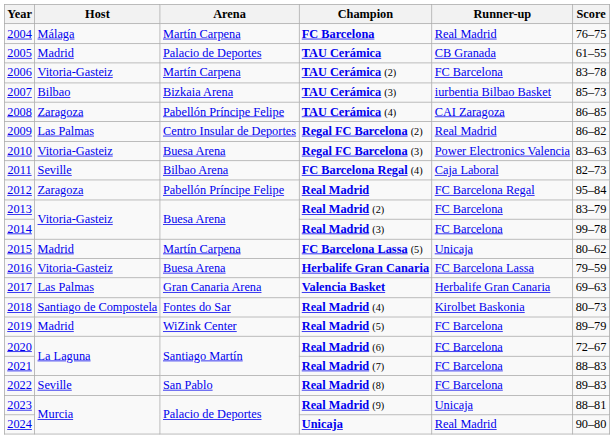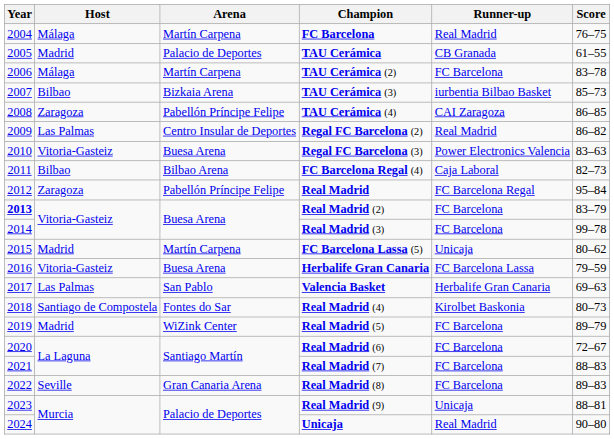 <table class="wikitable">
 <tr>
 <th>Year</th>
 <th>Host</th>
 <th>Arena</th>
 <th>Champion</th>
 <th>Runner-up</th>
 <th>Score</th>
 </tr>
 <tr>
 <td style="text-align:center"><a href='#'>2004</a></td>
 <td><a href='#'>Málaga</a></td>
 <td><a href='#'>Martín Carpena</a></td>
 <td><strong><a href='#'>FC Barcelona</a></strong></td>
 <td><a href='#'>Real Madrid</a></td>
 <td style="text-align:center">76–75</td>
 </tr>
 <tr>
 <td style="text-align:center"><a href='#'>2005</a></td>
 <td><a href='#'>Madrid</a></td>
 <td><a href='#'>Palacio de Deportes</a></td>
 <td><strong><a href='#'>TAU Cerámica</a></strong></td>
 <td><a href='#'>CB Granada</a></td>
 <td style="text-align:center">61–55</td>
 </tr>
 <tr>
 <td style="text-align:center"><a href='#'>2006</a></td>
-<td><a href='#'>Vitoria-Gasteiz</a></td>
+<td><a href='#'>Málaga</a></td>
 <td><a href='#'>Martín Carpena</a></td>
 <td><strong><a href='#'>TAU Cerámica</a></strong> <small>(2)</small></td>
 <td><a href='#'>FC Barcelona</a></td>
 <td style="text-align:center">83–78</td>
 </tr>
 <tr>
 <td style="text-align:center"><a href='#'>2007</a></td>
 <td><a href='#'>Bilbao</a></td>
 <td><a href='#'>Bizkaia Arena</a></td>
 <td><strong><a href='#'>TAU Cerámica</a></strong> <small>(3)</small></td>
 <td><a href='#'>iurbentia Bilbao Basket</a></td>
 <td style="text-align:center">85–73</td>
 </tr>
 <tr>
 <td style="text-align:center"><a href='#'>2008</a></td>
 <td><a href='#'>Zaragoza</a></td>
 <td><a href='#'>Pabellón Príncipe Felipe</a></td>
 <td><strong><a href='#'>TAU Cerámica</a></strong> <small>(4)</small></td>
 <td><a href='#'>CAI Zaragoza</a></td>
 <td style="text-align:center">86–85</td>
 </tr>
 <tr>
 <td style="text-align:center"><a href='#'>2009</a></td>
 <td><a href='#'>Las Palmas</a></td>
 <td><a href='#'>Centro Insular de Deportes</a></td>
 <td><strong><a href='#'>Regal FC Barcelona</a></strong> <small>(2)</small></td>
 <td><a href='#'>Real Madrid</a></td>
 <td style="text-align:center">86–82</td>
 </tr>
 <tr>
 <td style="text-align:center"><a href='#'>2010</a></td>
 <td><a href='#'>Vitoria-Gasteiz</a></td>
 <td><a href='#'>Buesa Arena</a></td>
 <td><strong><a href='#'>Regal FC Barcelona</a></strong> <small>(3)</small></td>
 <td><a href='#'>Power Electronics Valencia</a></td>
 <td style="text-align:center">83–63</td>
 </tr>
 <tr>
 <td style="text-align:center"><a href='#'>2011</a></td>
-<td><a href='#'>Seville</a></td>
+<td><a href='#'>Bilbao</a></td>
 <td><a href='#'>Bilbao Arena</a></td>
 <td><strong><a href='#'>FC Barcelona Regal</a></strong> <small>(4)</small></td>
 <td><a href='#'>Caja Laboral</a></td>
 <td style="text-align:center">82–73</td>
 </tr>
 <tr>
 <td style="text-align:center"><a href='#'>2012</a></td>
 <td><a href='#'>Zaragoza</a></td>
 <td><a href='#'>Pabellón Príncipe Felipe</a></td>
 <td><strong><a href='#'>Real Madrid</a></strong></td>
 <td><a href='#'>FC Barcelona Regal</a></td>
 <td style="text-align:center">95–84</td>
 </tr>
 <tr>
-<td style="text-align:center"><a href='#'>2013</a></td>
+<td style="text-align:center"><strong><a href='#'>2013</a></strong></td>
 <td rowspan="2"><a href='#'>Vitoria-Gasteiz</a></td>
 <td rowspan="2"><a href='#'>Buesa Arena</a></td>
 <td><strong><a href='#'>Real Madrid</a></strong> <small>(2)</small></td>
 <td><a href='#'>FC Barcelona</a></td>
 <td style="text-align:center">83–79</td>
 </tr>
 <tr>
 <td style="text-align:center"><a href='#'>2014</a></td>
 <td><strong><a href='#'>Real Madrid</a></strong> <small>(3)</small></td>
 <td><a href='#'>FC Barcelona</a></td>
 <td style="text-align:center">99–78</td>
 </tr>
 <tr>
 <td style="text-align:center"><a href='#'>2015</a></td>
 <td><a href='#'>Madrid</a></td>
 <td><a href='#'>Martín Carpena</a></td>
 <td><strong><a href='#'>FC Barcelona Lassa</a></strong> <small>(5)</small></td>
 <td><a href='#'>Unicaja</a></td>
 <td style="text-align:center">80–62</td>
 </tr>
 <tr>
 <td style="text-align:center"><a href='#'>2016</a></td>
 <td><a href='#'>Vitoria-Gasteiz</a></td>
 <td><a href='#'>Buesa Arena</a></td>
 <td><strong><a href='#'>Herbalife Gran Canaria</a></strong></td>
 <td><a href='#'>FC Barcelona Lassa</a></td>
 <td style="text-align:center">79–59</td>
 </tr>
 <tr>
 <td style="text-align:center"><a href='#'>2017</a></td>
 <td><a href='#'>Las Palmas</a></td>
-<td><a href='#'>Gran Canaria Arena</a></td>
+<td><a href='#'>San Pablo</a></td>
 <td><strong><a href='#'>Valencia Basket</a></strong></td>
 <td><a href='#'>Herbalife Gran Canaria</a></td>
 <td style="text-align:center">69–63</td>
 </tr>
 <tr>
 <td style="text-align:center"><a href='#'>2018</a></td>
 <td><a href='#'>Santiago de Compostela</a></td>
 <td><a href='#'>Fontes do Sar</a></td>
 <td><strong><a href='#'>Real Madrid</a></strong> <small>(4)</small></td>
 <td><a href='#'>Kirolbet Baskonia</a></td>
 <td style="text-align:center">80–73</td>
 </tr>
 <tr>
 <td style="text-align:center"><a href='#'>2019</a></td>
 <td><a href='#'>Madrid</a></td>
 <td><a href='#'>WiZink Center</a></td>
 <td><strong><a href='#'>Real Madrid</a></strong> <small>(5)</small></td>
 <td><a href='#'>FC Barcelona</a></td>
 <td style="text-align:center">89–79</td>
 </tr>
 <tr>
 <td style="text-align:center"><a href='#'>2020</a></td>
 <td rowspan="2"><a href='#'>La Laguna</a></td>
 <td rowspan="2"><a href='#'>Santiago Martín</a></td>
 <td><strong><a href='#'>Real Madrid</a></strong> <small>(6)</small></td>
 <td><a href='#'>FC Barcelona</a></td>
 <td style="text-align:center">72–67</td>
 </tr>
 <tr>
 <td style="text-align:center"><a href='#'>2021</a></td>
 <td><strong><a href='#'>Real Madrid</a></strong> <small>(7)</small></td>
 <td><a href='#'>FC Barcelona</a></td>
 <td style="text-align:center">88–83</td>
 </tr>
 <tr>
 <td style="text-align:center"><a href='#'>2022</a></td>
 <td><a href='#'>Seville</a></td>
-<td><a href='#'>San Pablo</a></td>
+<td><a href='#'>Gran Canaria Arena</a></td>
 <td><strong><a href='#'>Real Madrid</a></strong> <small>(8)</small></td>
 <td><a href='#'>FC Barcelona</a></td>
 <td style="text-align:center">89–83</td>
 </tr>
 <tr>
 <td style="text-align:center"><a href='#'>2023</a></td>
 <td rowspan="2"><a href='#'>Murcia</a></td>
 <td rowspan="2"><a href='#'>Palacio de Deportes</a></td>
 <td><strong><a href='#'>Real Madrid</a></strong> <small>(9)</small></td>
 <td><a href='#'>Unicaja</a></td>
 <td style="text-align:center">88–81</td>
 </tr>
 <tr>
 <td style="text-align:center"><a href='#'>2024</a></td>
 <td><strong><a href='#'>Unicaja</a></strong></td>
 <td><a href='#'>Real Madrid</a></td>
 <td style="text-align:center">90–80</td>
 </tr>
 </table>
